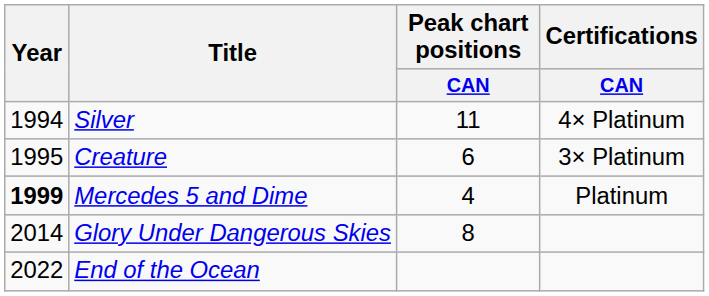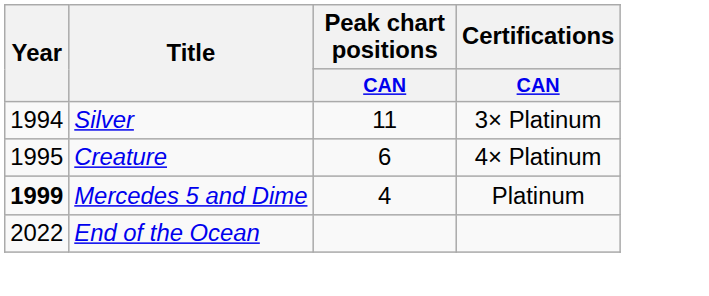 <table class="wikitable">
 <tr>
 <th rowspan="2">Year</th>
 <th rowspan="2">Title</th>
 <th colspan="1">Peak chart positions</th>
 <th colspan="1">Certifications</th>
 </tr>
 <tr style="font-size: smaller;">
 <th width="90"><a href='#'>CAN</a><br></th>
 <th width="90"><a href='#'>CAN</a><br></th>
 </tr>
 <tr>
 <td>1994</td>
 <td><em><a href='#'>Silver</a></em></td>
 <td align="center">11</td>
-<td align="center">4× Platinum</td>
+<td align="center">3× Platinum</td>
 </tr>
 <tr>
 <td>1995</td>
 <td><em><a href='#'>Creature</a></em></td>
 <td align="center">6</td>
-<td align="center">3× Platinum</td>
+<td align="center">4× Platinum</td>
 </tr>
 <tr>
 <td><strong>1999</strong></td>
 <td><em><a href='#'>Mercedes 5 and Dime</a></em></td>
 <td align="center">4</td>
 <td align="center">Platinum</td>
 </tr>
 <tr>
-<td>2014</td>
-<td><em><a href='#'>Glory Under Dangerous Skies</a></em></td>
-<td align="center">8</td>
-<td align="center"></td>
-</tr>
-<tr>
 <td>2022</td>
 <td><em><a href='#'>End of the Ocean</a></em></td>
 <td align="center"></td>
 <td align="center"></td>
 </tr>
 </table>
